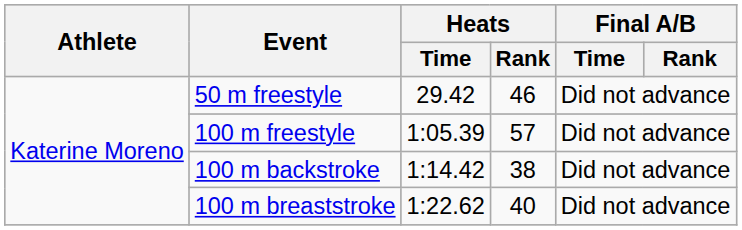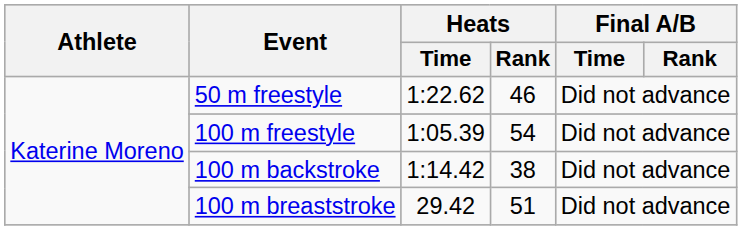 <table class="wikitable" style="font-size:90%">
 <tr>
 <th rowspan="2">Athlete</th>
 <th rowspan="2">Event</th>
 <th colspan=2>Heats</th>
 <th colspan=2>Final A/B</th>
 </tr>
 <tr style="font-size:95%">
 <th>Time</th>
 <th>Rank</th>
 <th>Time</th>
 <th>Rank</th>
 </tr>
 <tr align=center>
 <td align=left rowspan=4><a href='#'>Katerine Moreno</a></td>
 <td align=left><a href='#'>50 m freestyle</a></td>
-<td>29.42</td>
+<td>1:22.62</td>
 <td>46</td>
 <td colspan=2>Did not advance</td>
 </tr>
 <tr align=center>
 <td align=left><a href='#'>100 m freestyle</a></td>
 <td>1:05.39</td>
-<td>57</td>
+<td>54</td>
 <td colspan=2>Did not advance</td>
 </tr>
 <tr align=center>
 <td align=left><a href='#'>100 m backstroke</a></td>
 <td>1:14.42</td>
 <td>38</td>
 <td colspan=2>Did not advance</td>
 </tr>
 <tr align=center>
 <td align=left><a href='#'>100 m breaststroke</a></td>
-<td>1:22.62</td>
-<td>40</td>
+<td>29.42</td>
+<td>51</td>
 <td colspan=2>Did not advance</td>
 </tr>
 </table>
